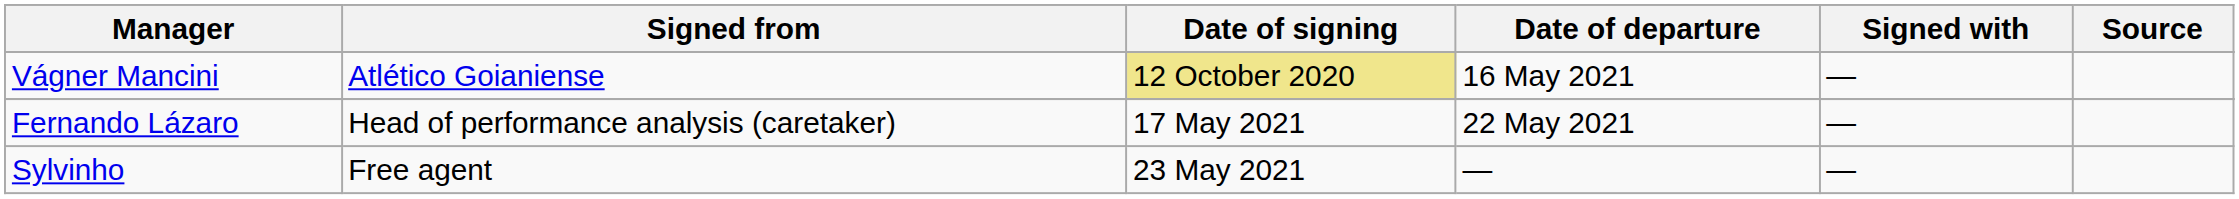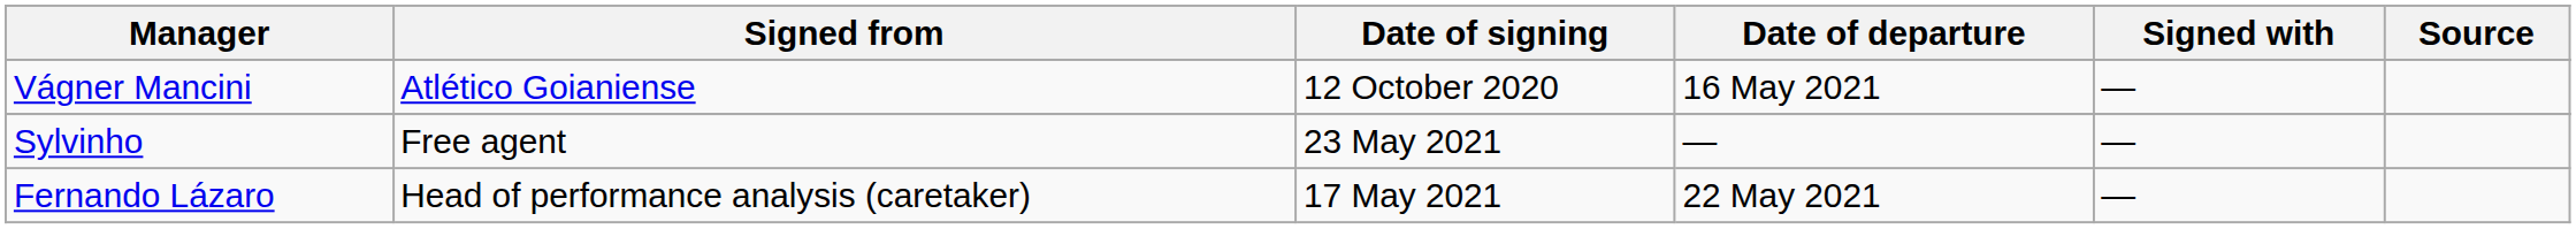 <table class="wikitable sortable" style="width:90%; text-align:center; font-size:95%; text-align:left;">
 <tr>
 <th><strong>Manager </strong></th>
 <th><strong>Signed from</strong></th>
 <th><strong>Date of signing</strong></th>
 <th><strong>Date of departure</strong></th>
 <th><strong>Signed with</strong></th>
 <th><strong>Source</strong></th>
 </tr>
 <tr>
 </tr>
 <tr>
 <td> <a href='#'>Vágner Mancini</a></td>
 <td> <a href='#'>Atlético Goianiense</a></td>
-<td style="background: khaki;">12 October 2020</td>
+<td>12 October 2020</td>
 <td>16 May 2021</td>
 <td>—</td>
 <td></td>
 </tr>
 <tr>
+</tr>
+<tr>
+<td> <a href='#'>Sylvinho</a></td>
+<td>Free agent</td>
+<td>23 May 2021</td>
+<td>—</td>
+<td>—</td>
+<td></td>
 </tr>
 <tr>
 <td> <a href='#'>Fernando Lázaro</a></td>
 <td>Head of performance analysis (caretaker)</td>
 <td>17 May 2021</td>
 <td>22 May 2021</td>
 <td>—</td>
 <td></td>
 </tr>
-<tr>
-<td> <a href='#'>Sylvinho</a></td>
-<td>Free agent</td>
-<td>23 May 2021</td>
-<td>—</td>
-<td>—</td>
-<td></td>
-</tr>
 </table>
